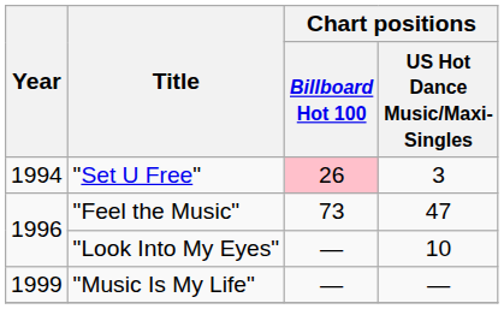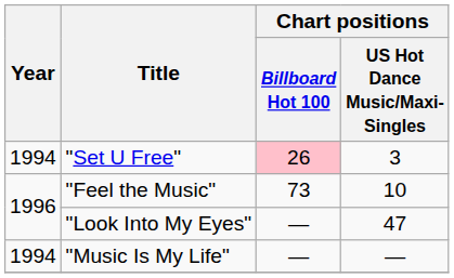 <table class="wikitable">
 <tr>
 <th rowspan="2">Year</th>
 <th rowspan="2">Title</th>
 <th colspan="3">Chart positions</th>
 </tr>
 <tr>
 <th width="50"><small><a href='#'><em>Billboard</em> Hot 100</a></small></th>
 <th width="50"><small>US Hot Dance Music/Maxi-Singles</small></th>
 </tr>
 <tr>
 <td>1994</td>
 <td>"<a href='#'>Set U Free</a>"</td>
 <td align="center" style="background: pink;">26</td>
 <td align="center">3</td>
 </tr>
 <tr>
 <td rowspan="2">1996</td>
 <td>"Feel the Music"</td>
 <td align="center">73</td>
-<td align="center">47</td>
+<td align="center">10</td>
 </tr>
 <tr>
 <td>"Look Into My Eyes"</td>
 <td align="center">—</td>
-<td align="center">10</td>
+<td align="center">47</td>
 </tr>
 <tr>
-<td>1999</td>
+<td>1994</td>
 <td>"Music Is My Life"</td>
 <td align="center">—</td>
 <td align="center">—</td>
 </tr>
 <tr>
 </tr>
 </table>
